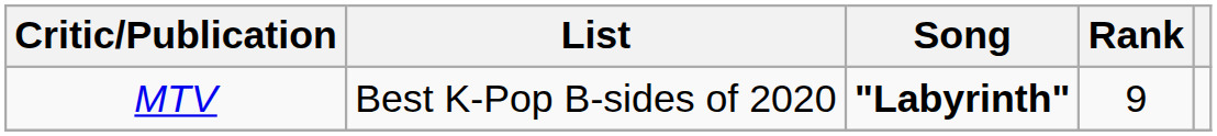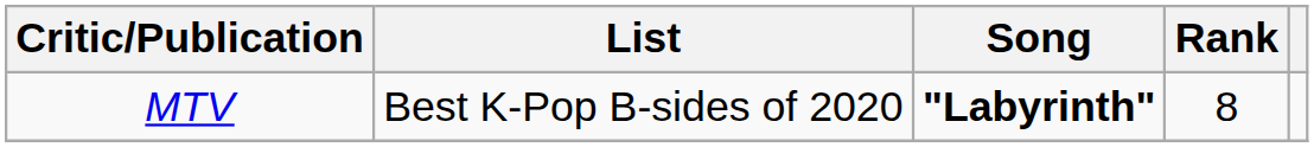 <table class="wikitable" style="text-align:center">
 <tr>
 <th>Critic/Publication</th>
 <th>List</th>
 <th>Song</th>
 <th>Rank</th>
 <th></th>
 </tr>
 <tr>
 <td><em><a href='#'>MTV</a></em></td>
 <td>Best K-Pop B-sides of 2020</td>
 <td><strong>"Labyrinth"</strong></td>
-<td>9</td>
+<td>8</td>
 <td></td>
 </tr>
 <tr>
 </tr>
 </table>
